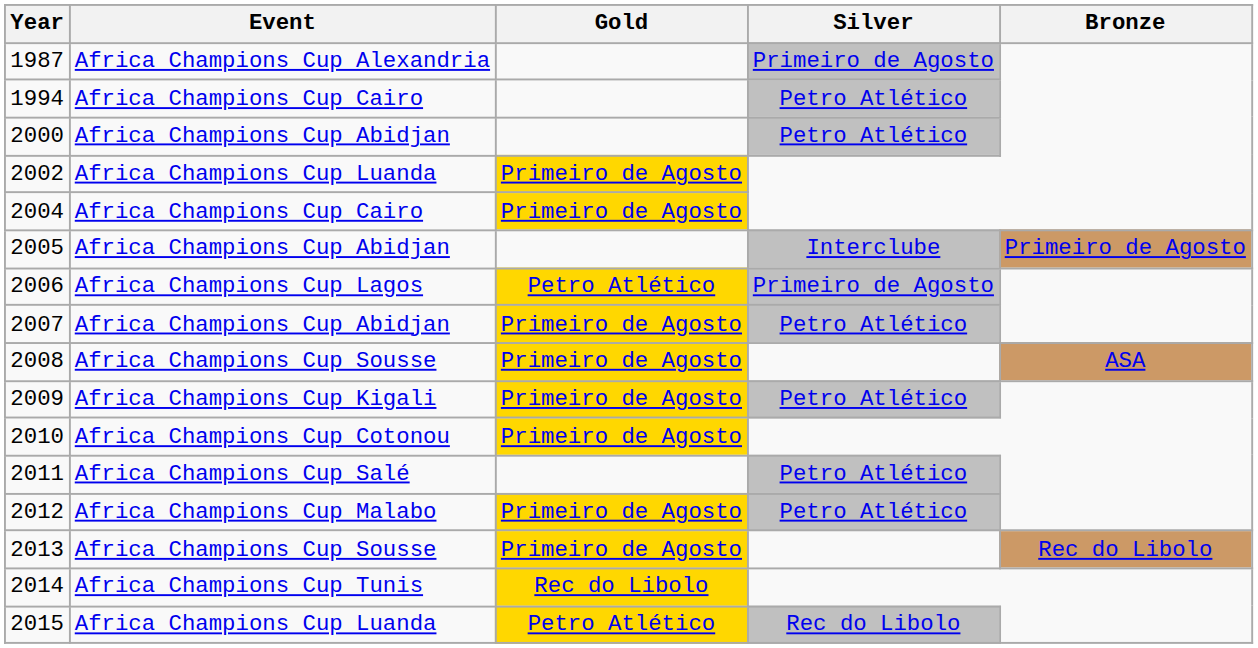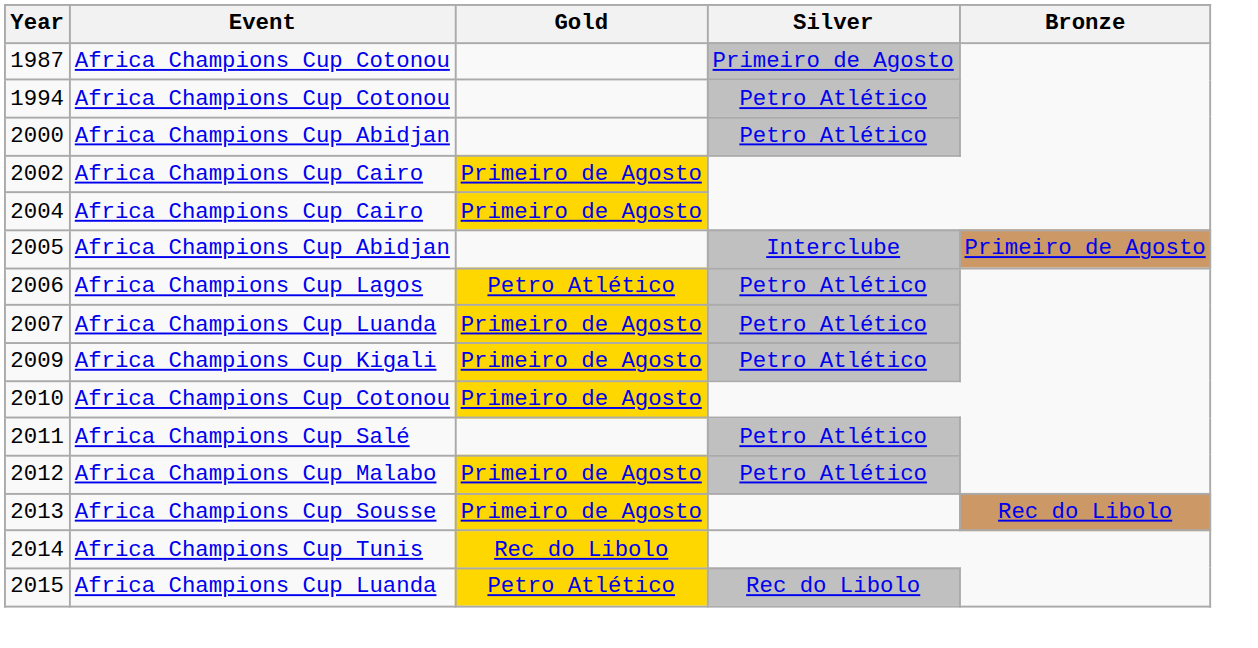 <table class="wikitable" style="font-size: 90%;">
 <tr>
 <th>Year</th>
 <th>Event</th>
 <th>Gold</th>
 <th>Silver</th>
 <th>Bronze</th>
 </tr>
 <tr>
 <td>1987</td>
-<td><a href='#'>Africa Champions Cup Alexandria</a></td>
+<td><a href='#'>Africa Champions Cup Cotonou</a></td>
 <td></td>
 <td align=center style="background:silver;"><a href='#'>Primeiro de Agosto</a></td>
 </tr>
 <tr>
 <td>1994</td>
-<td><a href='#'>Africa Champions Cup Cairo</a></td>
+<td><a href='#'>Africa Champions Cup Cotonou</a></td>
 <td></td>
 <td align=center style="background:silver;"><a href='#'>Petro Atlético</a></td>
 </tr>
 <tr>
 <td>2000</td>
 <td><a href='#'>Africa Champions Cup Abidjan</a></td>
 <td></td>
 <td align=center style="background:silver;"><a href='#'>Petro Atlético</a></td>
 </tr>
 <tr>
 <td>2002</td>
-<td><a href='#'>Africa Champions Cup Luanda</a></td>
+<td><a href='#'>Africa Champions Cup Cairo</a></td>
 <td align=center style="background:gold;"><a href='#'>Primeiro de Agosto</a></td>
 </tr>
 <tr>
 <td>2004</td>
 <td><a href='#'>Africa Champions Cup Cairo</a></td>
 <td align=center style="background:gold;"><a href='#'>Primeiro de Agosto</a></td>
 </tr>
 <tr>
 <td>2005</td>
 <td><a href='#'>Africa Champions Cup Abidjan</a></td>
 <td></td>
 <td align=center style="background:silver;"><a href='#'>Interclube</a></td>
 <td align=center style="background:#c96;"><a href='#'>Primeiro de Agosto</a></td>
 </tr>
 <tr>
 <td>2006</td>
 <td><a href='#'>Africa Champions Cup Lagos</a></td>
 <td align=center style="background:gold;"><a href='#'>Petro Atlético</a></td>
-<td align=center style="background:silver;"><a href='#'>Primeiro de Agosto</a></td>
+<td align=center style="background:silver;"><a href='#'>Petro Atlético</a></td>
 </tr>
 <tr>
 <td>2007</td>
-<td><a href='#'>Africa Champions Cup Abidjan</a></td>
+<td><a href='#'>Africa Champions Cup Luanda</a></td>
 <td align=center style="background:gold;"><a href='#'>Primeiro de Agosto</a></td>
 <td align=center style="background:silver;"><a href='#'>Petro Atlético</a></td>
-</tr>
-<tr>
-<td>2008</td>
-<td><a href='#'>Africa Champions Cup Sousse</a></td>
-<td align=center style="background:gold;"><a href='#'>Primeiro de Agosto</a></td>
-<td></td>
-<td align=center style="background:#c96;"><a href='#'>ASA</a></td>
 </tr>
 <tr>
 <td>2009</td>
 <td><a href='#'>Africa Champions Cup Kigali</a></td>
 <td align=center style="background:gold;"><a href='#'>Primeiro de Agosto</a></td>
 <td align=center style="background:silver;"><a href='#'>Petro Atlético</a></td>
 </tr>
 <tr>
 <td>2010</td>
 <td><a href='#'>Africa Champions Cup Cotonou</a></td>
 <td align=center style="background:gold;"><a href='#'>Primeiro de Agosto</a></td>
 </tr>
 <tr>
 <td>2011</td>
 <td><a href='#'>Africa Champions Cup Salé</a></td>
 <td></td>
 <td align=center style="background:silver;"><a href='#'>Petro Atlético</a></td>
 </tr>
 <tr>
 <td>2012</td>
 <td><a href='#'>Africa Champions Cup Malabo</a></td>
 <td align=center style="background:gold;"><a href='#'>Primeiro de Agosto</a></td>
 <td align=center style="background:silver;"><a href='#'>Petro Atlético</a></td>
 </tr>
 <tr>
 <td>2013</td>
 <td><a href='#'>Africa Champions Cup Sousse</a></td>
 <td align=center style="background:gold;"><a href='#'>Primeiro de Agosto</a></td>
 <td></td>
 <td align=center style="background:#c96;"><a href='#'>Rec do Libolo</a></td>
 </tr>
 <tr>
 <td>2014</td>
 <td><a href='#'>Africa Champions Cup Tunis</a></td>
 <td align=center style="background:gold;"><a href='#'>Rec do Libolo</a></td>
 </tr>
 <tr>
 <td>2015</td>
 <td><a href='#'>Africa Champions Cup Luanda</a></td>
 <td align=center style="background:gold;"><a href='#'>Petro Atlético</a></td>
 <td align=center style="background:silver;"><a href='#'>Rec do Libolo</a></td>
 </tr>
 </table>
